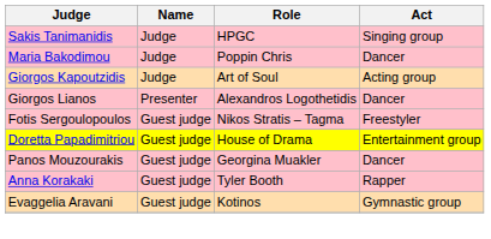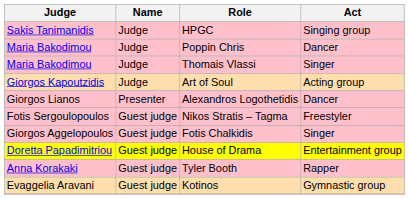 <table class="wikitable">
 <tr>
 <th>Judge</th>
 <th>Name</th>
 <th>Role</th>
 <th>Act</th>
 </tr>
 <tr bgcolor="pink">
 <td><a href='#'>Sakis Tanimanidis</a></td>
 <td>Judge</td>
 <td>HPGC </td>
 <td>Singing group</td>
 </tr>
 <tr bgcolor="pink">
 <td><a href='#'>Maria Bakodimou</a></td>
 <td>Judge</td>
 <td>Poppin Chris </td>
 <td>Dancer</td>
 </tr>
+<tr bgcolor="pink">
+<td><a href='#'>Maria Bakodimou</a></td>
+<td>Judge</td>
+<td>Thomais Vlassi </td>
+<td>Singer</td>
+</tr>
 <tr bgcolor="NavajoWhite">
 <td><a href='#'>Giorgos Kapoutzidis</a></td>
 <td>Judge</td>
 <td>Art of Soul </td>
 <td>Acting group</td>
 </tr>
 <tr bgcolor="pink">
 <td>Giorgos Lianos</td>
 <td>Presenter</td>
 <td>Alexandros Logothetidis </td>
 <td>Dancer</td>
 </tr>
 <tr bgcolor="pink">
 <td>Fotis Sergoulopoulos</td>
 <td>Guest judge</td>
 <td>Nikos Stratis – Tagma </td>
 <td>Freestyler</td>
 </tr>
+<tr bgcolor="pink">
+<td>Giorgos Aggelopoulos</td>
+<td>Guest judge</td>
+<td>Fotis Chalkidis </td>
+<td>Singer</td>
+</tr>
 <tr bgcolor="yellow">
 <td><a href='#'>Doretta Papadimitriou</a></td>
 <td>Guest judge</td>
 <td>House of Drama </td>
 <td>Entertainment group</td>
-</tr>
-<tr bgcolor="pink">
-<td>Panos Mouzourakis</td>
-<td>Guest judge</td>
-<td>Georgina Muakler </td>
-<td>Dancer</td>
 </tr>
 <tr bgcolor="pink">
 <td><a href='#'>Anna Korakaki</a></td>
 <td>Guest judge</td>
 <td>Tyler Booth </td>
 <td>Rapper</td>
 </tr>
 <tr bgcolor="NavajoWhite">
 <td>Evaggelia Aravani</td>
 <td>Guest judge</td>
 <td>Kotinos </td>
 <td>Gymnastic group</td>
 </tr>
 <tr bgcolor="NavajoWhite">
 </tr>
 </table>
